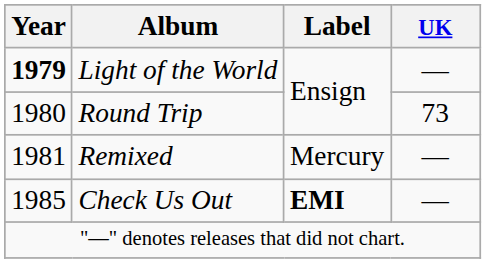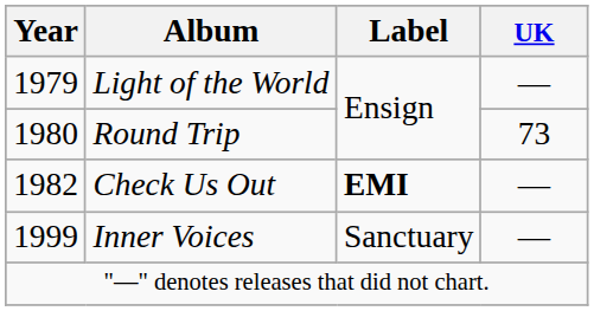 <table class="wikitable">
 <tr>
 <th>Year</th>
 <th>Album</th>
 <th>Label</th>
 <th style="width:45px;"><small><a href='#'>UK</a></small><br></th>
 </tr>
 <tr>
-<td><strong>1979</strong></td>
+<td>1979</td>
 <td><em>Light of the World</em></td>
 <td rowspan="2">Ensign</td>
 <td align=center>—</td>
 </tr>
 <tr>
 <td>1980</td>
 <td><em>Round Trip</em></td>
 <td align=center>73</td>
 </tr>
 <tr>
-<td>1981</td>
-<td><em>Remixed</em></td>
-<td>Mercury</td>
+<td>1982</td>
+<td><em>Check Us Out</em></td>
+<td><strong>EMI</strong></td>
 <td align=center>—</td>
 </tr>
 <tr>
-<td>1985</td>
-<td><em>Check Us Out</em></td>
-<td><strong>EMI</strong></td>
+<td>1999</td>
+<td><em>Inner Voices</em></td>
+<td>Sanctuary</td>
 <td align=center>—</td>
 </tr>
 <tr>
 <td colspan="4" style="text-align:center; font-size:9pt;">"—" denotes releases that did not chart.</td>
 </tr>
 </table>
